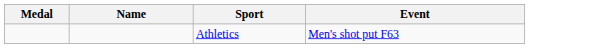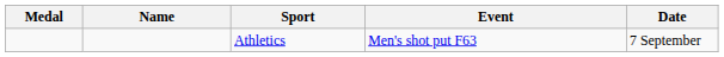 <table class="wikitable sortable" style="font-size:95%">
 <tr>
 <th style="width:5em">Medal</th>
 <th style="width:10em">Name</th>
 <th style="width:9em">Sport</th>
 <th style="width:18em">Event</th>
+<th style="width:6em">Date</th>
 </tr>
 <tr>
 <td></td>
 <td></td>
 <td><a href='#'>Athletics</a></td>
 <td><a href='#'>Men's shot put F63</a></td>
+<td>7 September</td>
 </tr>
 </table>
